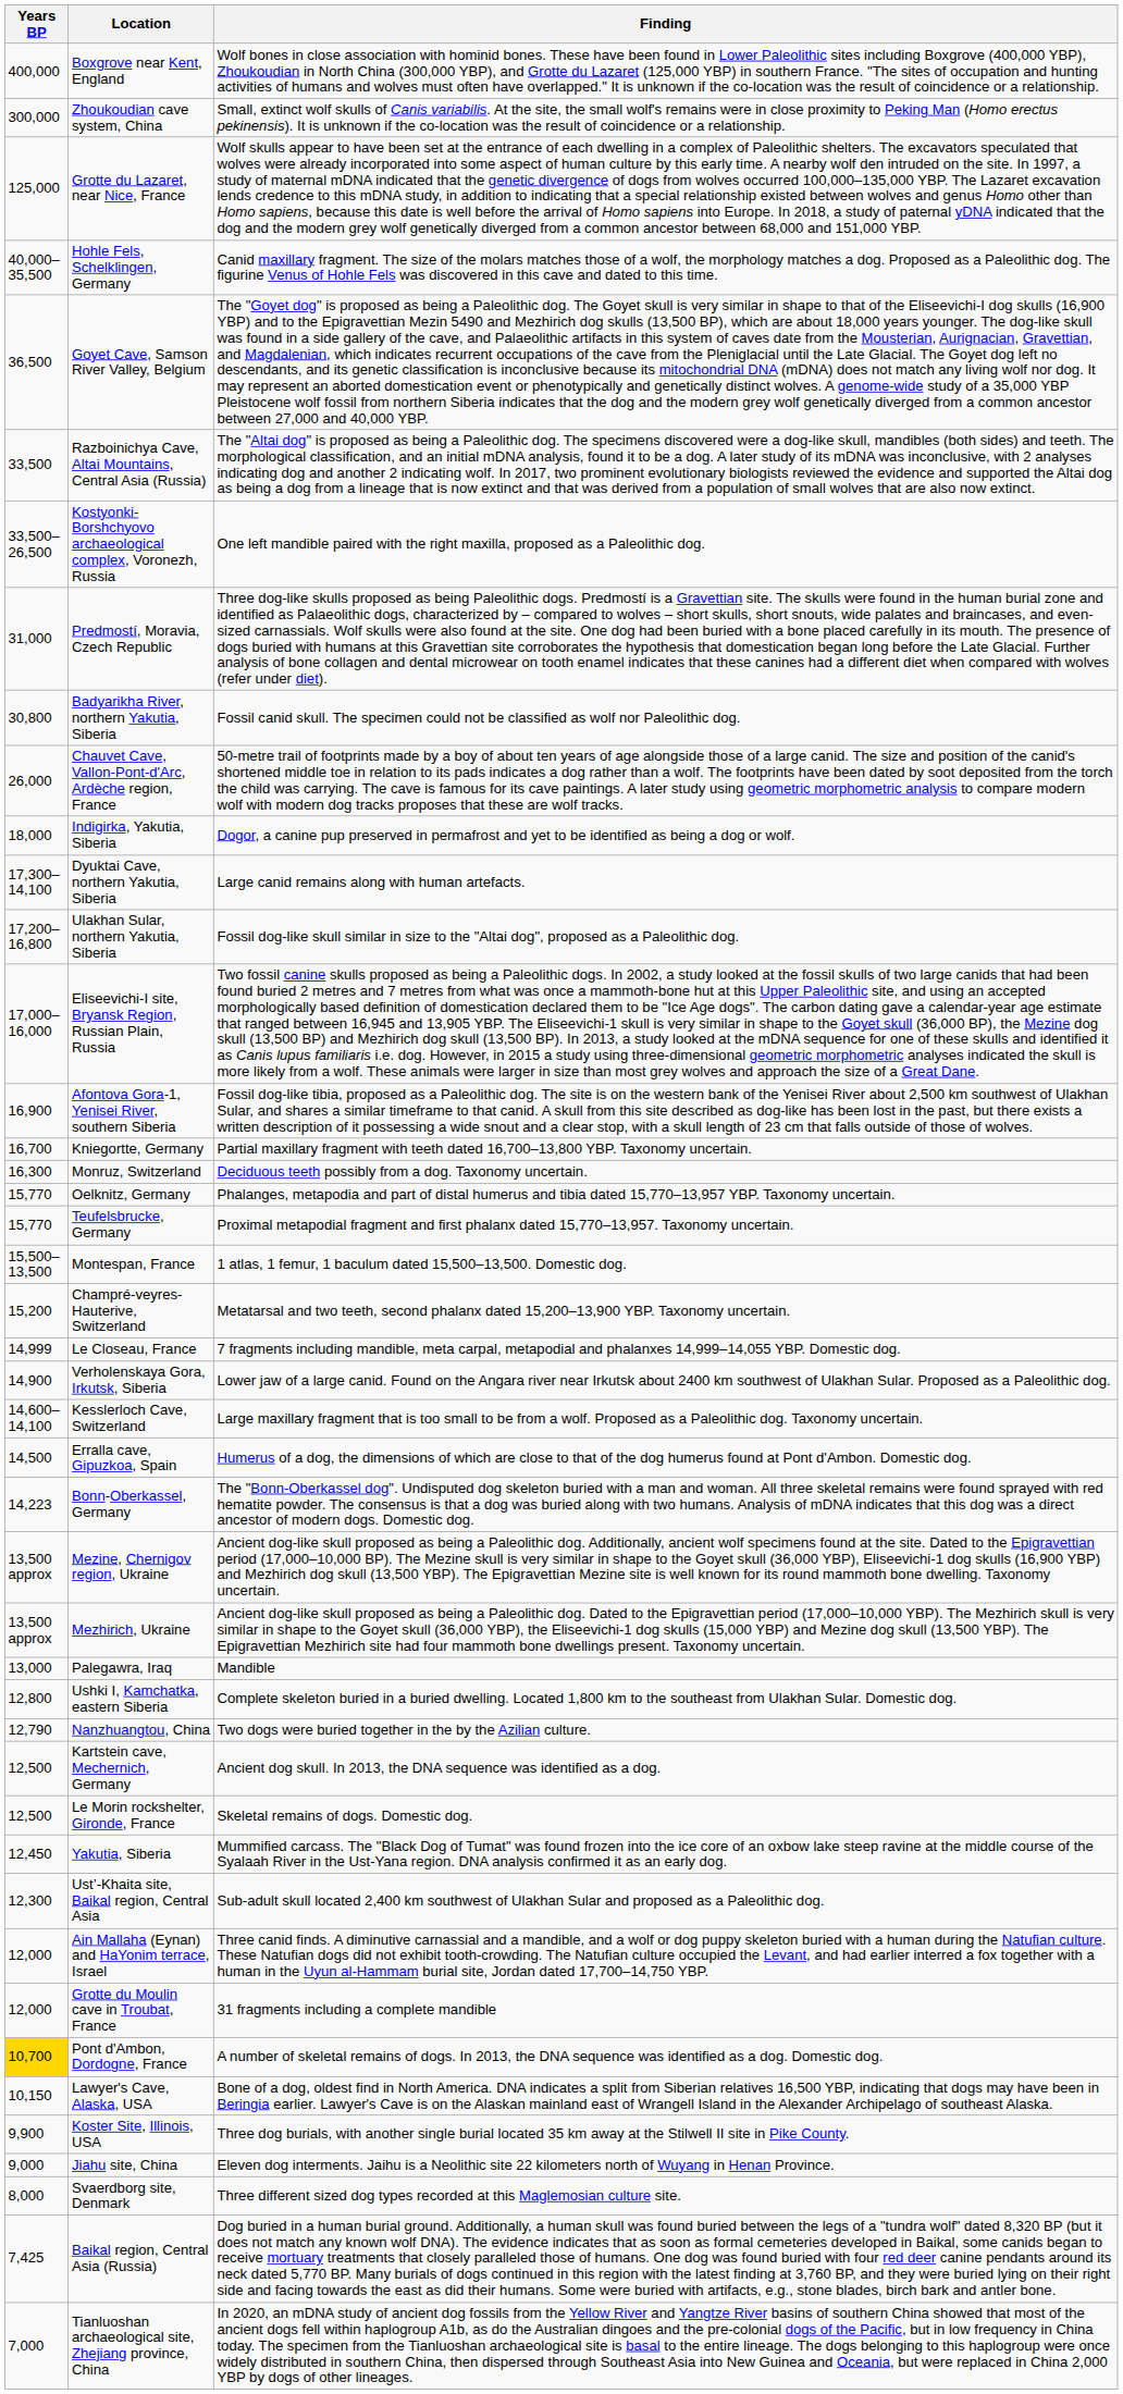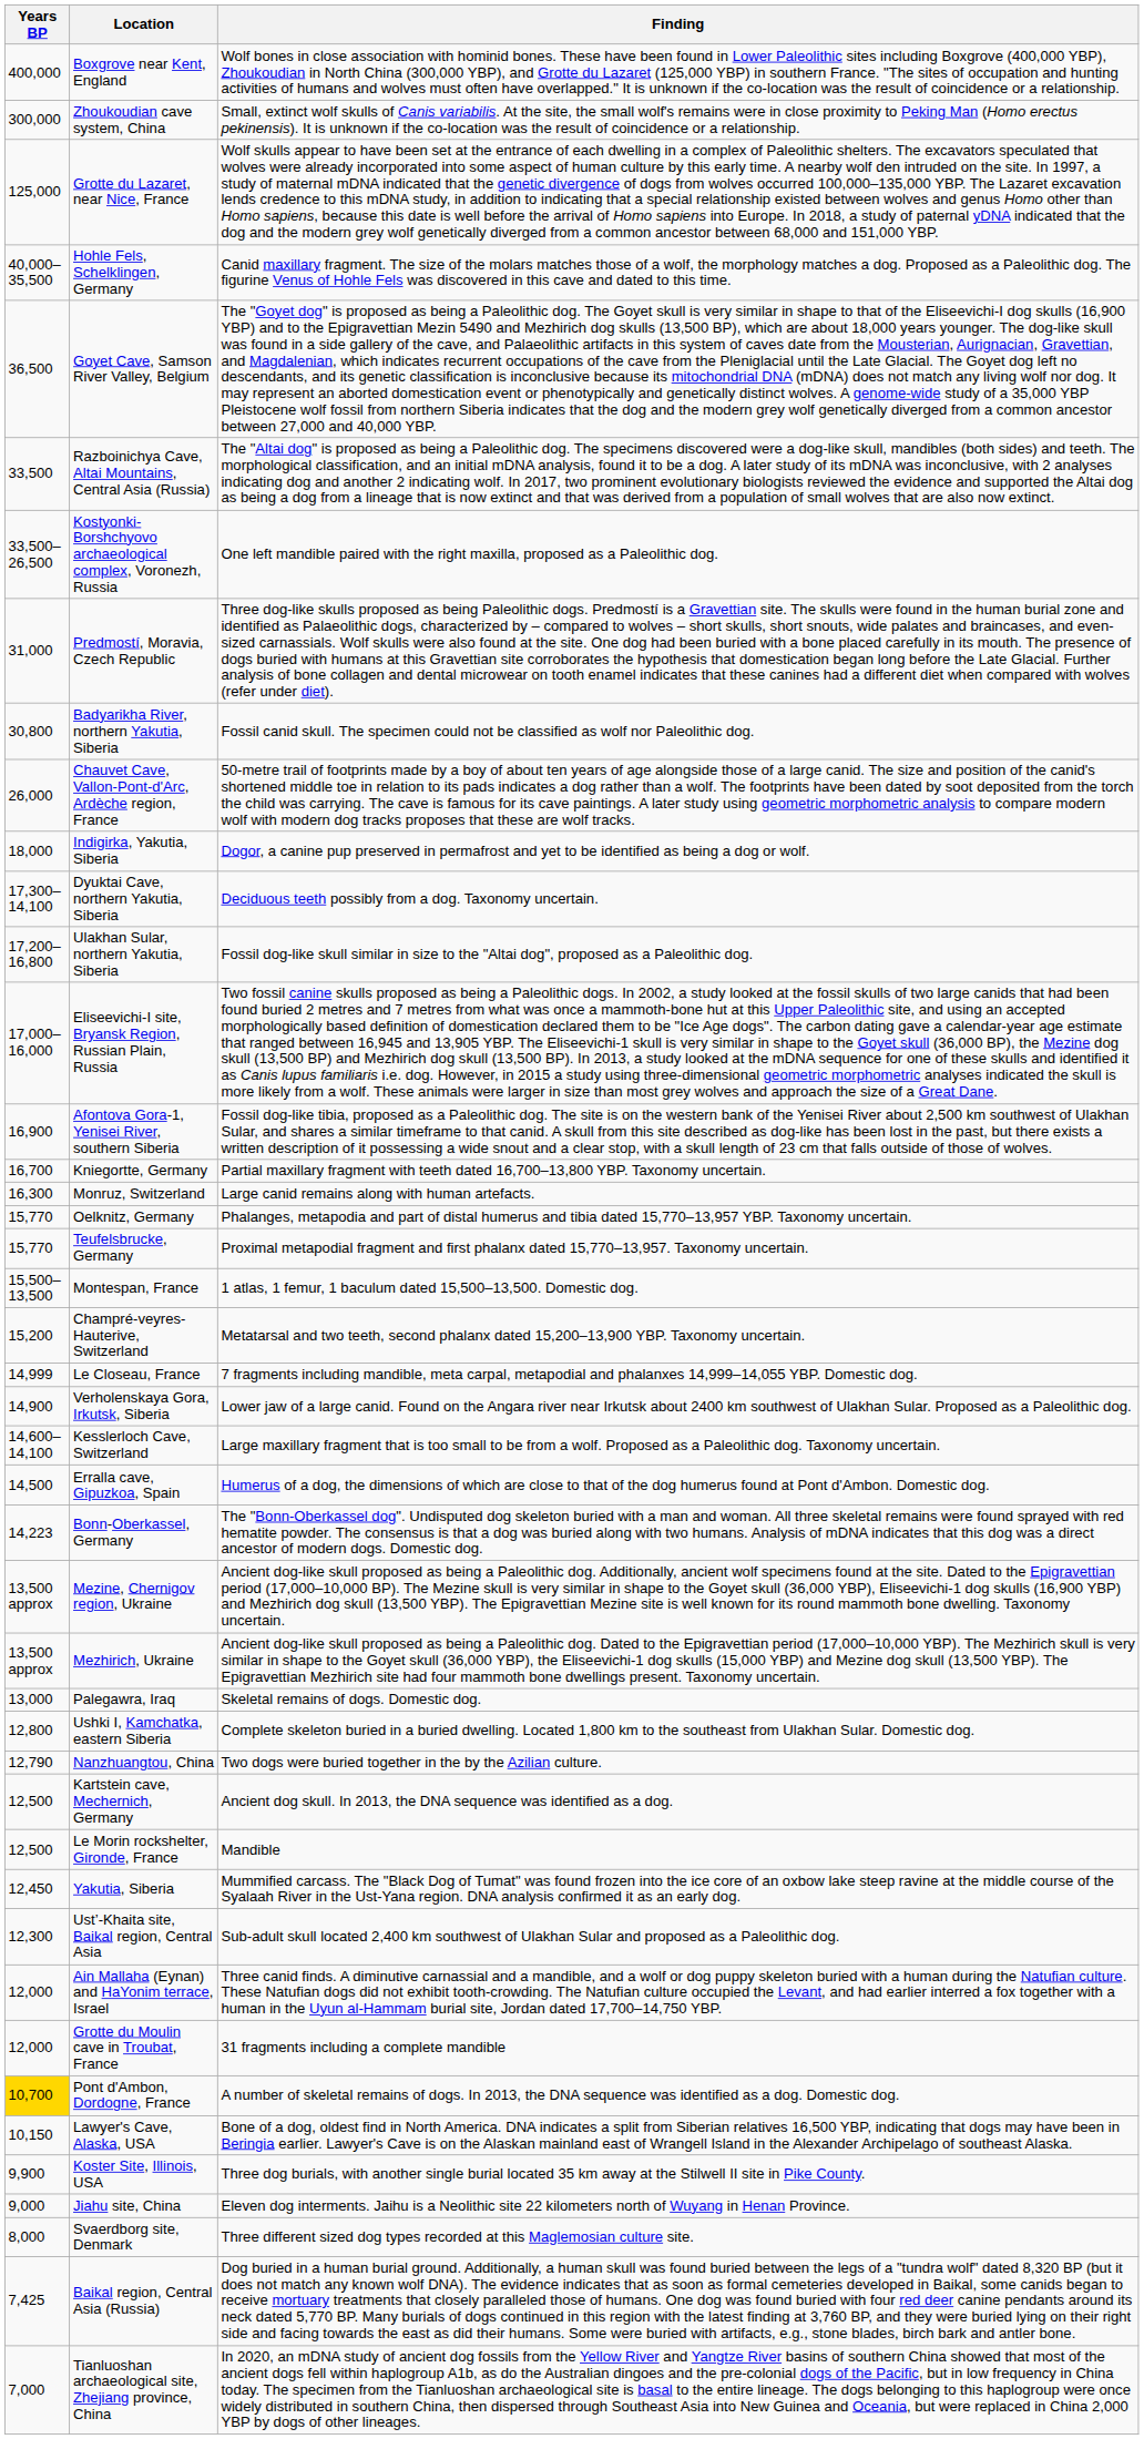 <table class="wikitable">
 <tr>
 <th>Years <a href='#'>BP</a></th>
 <th>Location</th>
 <th>Finding</th>
 </tr>
 <tr>
 <td>400,000</td>
 <td><a href='#'>Boxgrove</a> near <a href='#'>Kent</a>, England</td>
 <td>Wolf bones in close association with hominid bones. These have been found in <a href='#'>Lower Paleolithic</a> sites including Boxgrove (400,000 YBP), <a href='#'>Zhoukoudian</a> in North China (300,000 YBP), and <a href='#'>Grotte du Lazaret</a> (125,000 YBP) in southern France. "The sites of occupation and hunting activities of humans and wolves must often have overlapped." It is unknown if the co-location was the result of coincidence or a relationship.</td>
 </tr>
 <tr>
 <td>300,000</td>
 <td><a href='#'>Zhoukoudian</a> cave system, China</td>
 <td>Small, extinct wolf skulls of <em><a href='#'>Canis variabilis</a></em>. At the site, the small wolf's remains were in close proximity to <a href='#'>Peking Man</a> (<em>Homo erectus pekinensis</em>). It is unknown if the co-location was the result of coincidence or a relationship.</td>
 </tr>
 <tr>
 <td>125,000</td>
 <td><a href='#'>Grotte du Lazaret</a>, near <a href='#'>Nice</a>, France</td>
 <td>Wolf skulls appear to have been set at the entrance of each dwelling in a complex of Paleolithic shelters. The excavators speculated that wolves were already incorporated into some aspect of human culture by this early time. A nearby wolf den intruded on the site. In 1997, a study of maternal mDNA indicated that the <a href='#'>genetic divergence</a> of dogs from wolves occurred 100,000–135,000 YBP. The Lazaret excavation lends credence to this mDNA study, in addition to indicating that a special relationship existed between wolves and genus <em>Homo</em> other than <em>Homo sapiens</em>, because this date is well before the arrival of <em>Homo sapiens</em> into Europe. In 2018, a study of paternal <a href='#'>yDNA</a> indicated that the dog and the modern grey wolf genetically diverged from a common ancestor between 68,000 and 151,000 YBP.</td>
 </tr>
 <tr>
 <td><span>40,000–35,500 </span></td>
 <td><a href='#'>Hohle Fels</a>, <a href='#'>Schelklingen</a>, Germany</td>
 <td>Canid <a href='#'>maxillary</a> fragment. The size of the molars matches those of a wolf, the morphology matches a dog. Proposed as a Paleolithic dog. The figurine <a href='#'>Venus of Hohle Fels</a> was discovered in this cave and dated to this time.</td>
 </tr>
 <tr>
 <td><span>36,500</span></td>
 <td><a href='#'>Goyet Cave</a>, Samson River Valley, Belgium</td>
 <td>The "<a href='#'>Goyet dog</a>" is proposed as being a Paleolithic dog. The Goyet skull is very similar in shape to that of the Eliseevichi-I dog skulls (16,900 YBP) and to the Epigravettian Mezin 5490 and Mezhirich dog skulls (13,500 BP), which are about 18,000 years younger. The dog-like skull was found in a side gallery of the cave, and Palaeolithic artifacts in this system of caves date from the <a href='#'>Mousterian</a>, <a href='#'>Aurignacian</a>, <a href='#'>Gravettian</a>, and <a href='#'>Magdalenian</a>, which indicates recurrent occupations of the cave from the Pleniglacial until the Late Glacial. The Goyet dog left no descendants, and its genetic classification is inconclusive because its <a href='#'>mitochondrial DNA</a> (mDNA) does not match any living wolf nor dog. It may represent an aborted domestication event or phenotypically and genetically distinct wolves. A <a href='#'>genome-wide</a> study of a 35,000 YBP Pleistocene wolf fossil from northern Siberia indicates that the dog and the modern grey wolf genetically diverged from a common ancestor between 27,000 and 40,000 YBP.</td>
 </tr>
 <tr>
 <td><span>33,500</span></td>
 <td>Razboinichya Cave, <a href='#'>Altai Mountains</a>, Central Asia (Russia)</td>
 <td>The "<a href='#'>Altai dog</a>" is proposed as being a Paleolithic dog. The specimens discovered were a dog-like skull, mandibles (both sides) and teeth. The morphological classification, and an initial mDNA analysis, found it to be a dog. A later study of its mDNA was inconclusive, with 2 analyses indicating dog and another 2 indicating wolf. In 2017, two prominent evolutionary biologists reviewed the evidence and supported the Altai dog as being a dog from a lineage that is now extinct and that was derived from a population of small wolves that are also now extinct.</td>
 </tr>
 <tr>
 <td><span>33,500–26,500 </span></td>
 <td><a href='#'>Kostyonki-Borshchyovo archaeological complex</a>, Voronezh, Russia</td>
 <td>One left mandible paired with the right maxilla, proposed as a Paleolithic dog.</td>
 </tr>
 <tr>
 <td><span>31,000 </span></td>
 <td><a href='#'>Predmostí</a>, Moravia, Czech Republic</td>
 <td>Three dog-like skulls proposed as being Paleolithic dogs. Predmostí is a <a href='#'>Gravettian</a> site. The skulls were found in the human burial zone and identified as Palaeolithic dogs, characterized by – compared to wolves – short skulls, short snouts, wide palates and braincases, and even-sized carnassials. Wolf skulls were also found at the site. One dog had been buried with a bone placed carefully in its mouth. The presence of dogs buried with humans at this Gravettian site corroborates the hypothesis that domestication began long before the Late Glacial. Further analysis of bone collagen and dental microwear on tooth enamel indicates that these canines had a different diet when compared with wolves (refer under <a href='#'>diet</a>).</td>
 </tr>
 <tr>
 <td><span>30,800 </span></td>
 <td><a href='#'>Badyarikha River</a>, northern <a href='#'>Yakutia</a>, Siberia</td>
 <td>Fossil canid skull. The specimen could not be classified as wolf nor Paleolithic dog.</td>
 </tr>
 <tr>
 <td><span>26,000</span></td>
 <td><a href='#'>Chauvet Cave</a>, <a href='#'>Vallon-Pont-d'Arc</a>, <a href='#'>Ardèche</a> region, France</td>
 <td>50-metre trail of footprints made by a boy of about ten years of age alongside those of a large canid. The size and position of the canid's shortened middle toe in relation to its pads indicates a dog rather than a wolf. The footprints have been dated by soot deposited from the torch the child was carrying. The cave is famous for its cave paintings. A later study using <a href='#'>geometric morphometric analysis</a> to compare modern wolf with modern dog tracks proposes that these are wolf tracks.</td>
 </tr>
 <tr>
 <td><span>18,000</span></td>
 <td><a href='#'>Indigirka</a>, Yakutia, Siberia</td>
 <td><a href='#'>Dogor</a>, a canine pup preserved in permafrost and yet to be identified as being a dog or wolf.</td>
 </tr>
 <tr>
 <td><span>17,300–14,100</span></td>
 <td>Dyuktai Cave, northern Yakutia, Siberia</td>
-<td>Large canid remains along with human artefacts.</td>
+<td><a href='#'>Deciduous teeth</a> possibly from a dog. Taxonomy uncertain.</td>
 </tr>
 <tr>
 <td><span>17,200–16,800</span></td>
 <td>Ulakhan Sular, northern Yakutia, Siberia</td>
 <td>Fossil dog-like skull similar in size to the "Altai dog", proposed as a Paleolithic dog.</td>
 </tr>
 <tr>
 <td><span>17,000–16,000</span></td>
 <td>Eliseevichi-I site, <a href='#'>Bryansk Region</a>, Russian Plain, Russia</td>
 <td>Two fossil <a href='#'>canine</a> skulls proposed as being a Paleolithic dogs. In 2002, a study looked at the fossil skulls of two large canids that had been found buried 2 metres and 7 metres from what was once a mammoth-bone hut at this <a href='#'>Upper Paleolithic</a> site, and using an accepted morphologically based definition of domestication declared them to be "Ice Age dogs". The carbon dating gave a calendar-year age estimate that ranged between 16,945 and 13,905 YBP. The Eliseevichi-1 skull is very similar in shape to the <a href='#'>Goyet skull</a> (36,000 BP), the <a href='#'>Mezine</a> dog skull (13,500 BP) and Mezhirich dog skull (13,500 BP). In 2013, a study looked at the mDNA sequence for one of these skulls and identified it as <em>Canis lupus familiaris</em> i.e. dog. However, in 2015 a study using three-dimensional <a href='#'>geometric morphometric</a> analyses indicated the skull is more likely from a wolf. These animals were larger in size than most grey wolves and approach the size of a <a href='#'>Great Dane</a>.</td>
 </tr>
 <tr>
 <td><span>16,900</span></td>
 <td><a href='#'>Afontova Gora</a>-1, <a href='#'>Yenisei River</a>, southern Siberia</td>
 <td>Fossil dog-like tibia, proposed as a Paleolithic dog. The site is on the western bank of the Yenisei River about 2,500 km southwest of Ulakhan Sular, and shares a similar timeframe to that canid. A skull from this site described as dog-like has been lost in the past, but there exists a written description of it possessing a wide snout and a clear stop, with a skull length of 23 cm that falls outside of those of wolves.</td>
 </tr>
 <tr>
 <td><span>16,700 </span></td>
 <td>Kniegortte, Germany</td>
 <td>Partial maxillary fragment with teeth dated 16,700–13,800 YBP. Taxonomy uncertain.</td>
 </tr>
 <tr>
 <td><span>16,300</span></td>
 <td>Monruz, Switzerland</td>
-<td><a href='#'>Deciduous teeth</a> possibly from a dog. Taxonomy uncertain.</td>
+<td>Large canid remains along with human artefacts.</td>
 </tr>
 <tr>
 <td><span>15,770 </span></td>
 <td>Oelknitz, Germany</td>
 <td>Phalanges, metapodia and part of distal humerus and tibia dated 15,770–13,957 YBP. Taxonomy uncertain.</td>
 </tr>
 <tr>
 <td><span>15,770</span></td>
 <td><a href='#'>Teufelsbrucke</a>, Germany</td>
 <td>Proximal metapodial fragment and first phalanx dated 15,770–13,957. Taxonomy uncertain.</td>
 </tr>
 <tr>
 <td><span>15,500–13,500</span></td>
 <td>Montespan, France</td>
 <td>1 atlas, 1 femur, 1 baculum dated 15,500–13,500. Domestic dog.</td>
 </tr>
 <tr>
 <td><span>15,200</span></td>
 <td>Champré-veyres-Hauterive, Switzerland</td>
 <td>Metatarsal and two teeth, second phalanx dated 15,200–13,900 YBP. Taxonomy uncertain.</td>
 </tr>
 <tr>
 <td><span>14,999</span></td>
 <td>Le Closeau, France</td>
 <td>7 fragments including mandible, meta carpal, metapodial and phalanxes 14,999–14,055 YBP. Domestic dog.</td>
 </tr>
 <tr>
 <td><span>14,900</span></td>
 <td>Verholenskaya Gora, <a href='#'>Irkutsk</a>, Siberia</td>
 <td>Lower jaw of a large canid. Found on the Angara river near Irkutsk about 2400 km southwest of Ulakhan Sular. Proposed as a Paleolithic dog.</td>
 </tr>
 <tr>
 <td><span>14,600–14,100</span></td>
 <td>Kesslerloch Cave, Switzerland</td>
 <td>Large maxillary fragment that is too small to be from a wolf. Proposed as a Paleolithic dog. Taxonomy uncertain.</td>
 </tr>
 <tr>
 <td><span>14,500 </span></td>
 <td>Erralla cave, <a href='#'>Gipuzkoa</a>, Spain</td>
 <td><a href='#'>Humerus</a> of a dog, the dimensions of which are close to that of the dog humerus found at Pont d'Ambon. Domestic dog.</td>
 </tr>
 <tr>
 <td><span>14,223</span></td>
 <td><a href='#'>Bonn</a>-<a href='#'>Oberkassel</a>, Germany</td>
 <td>The "<a href='#'>Bonn-Oberkassel dog</a>". Undisputed dog skeleton buried with a man and woman. All three skeletal remains were found sprayed with red hematite powder. The consensus is that a dog was buried along with two humans. Analysis of mDNA indicates that this dog was a direct ancestor of modern dogs. Domestic dog.</td>
 </tr>
 <tr>
 <td><span>13,500 approx </span></td>
 <td><a href='#'>Mezine</a>, <a href='#'>Chernigov region</a>, Ukraine</td>
 <td>Ancient dog-like skull proposed as being a Paleolithic dog. Additionally, ancient wolf specimens found at the site. Dated to the <a href='#'>Epigravettian</a> period (17,000–10,000 BP). The Mezine skull is very similar in shape to the Goyet skull (36,000 YBP), Eliseevichi-1 dog skulls (16,900 YBP) and Mezhirich dog skull (13,500 YBP). The Epigravettian Mezine site is well known for its round mammoth bone dwelling. Taxonomy uncertain.</td>
 </tr>
 <tr>
 <td><span>13,500 approx</span></td>
 <td><a href='#'>Mezhirich</a>, Ukraine</td>
 <td>Ancient dog-like skull proposed as being a Paleolithic dog. Dated to the Epigravettian period (17,000–10,000 YBP). The Mezhirich skull is very similar in shape to the Goyet skull (36,000 YBP), the Eliseevichi-1 dog skulls (15,000 YBP) and Mezine dog skull (13,500 YBP). The Epigravettian Mezhirich site had four mammoth bone dwellings present. Taxonomy uncertain.</td>
 </tr>
 <tr>
 <td><span>13,000</span></td>
 <td>Palegawra, Iraq</td>
-<td>Mandible</td>
+<td>Skeletal remains of dogs. Domestic dog.</td>
 </tr>
 <tr>
 <td><span>12,800</span></td>
 <td>Ushki I, <a href='#'>Kamchatka</a>, eastern Siberia</td>
 <td>Complete skeleton buried in a buried dwelling. Located 1,800 km to the southeast from Ulakhan Sular. Domestic dog.</td>
 </tr>
 <tr>
 <td><span>12,790</span></td>
 <td><a href='#'>Nanzhuangtou</a>, China</td>
 <td>Two dogs were buried together in the by the <a href='#'>Azilian</a> culture.</td>
 </tr>
 <tr>
 <td><span>12,500</span></td>
 <td>Kartstein cave, <a href='#'>Mechernich</a>, Germany</td>
 <td>Ancient dog skull. In 2013, the DNA sequence was identified as a dog.</td>
 </tr>
 <tr>
 <td><span>12,500</span></td>
 <td>Le Morin rockshelter, <a href='#'>Gironde</a>, France</td>
-<td>Skeletal remains of dogs. Domestic dog.</td>
+<td>Mandible</td>
 </tr>
 <tr>
 <td><span>12,450</span></td>
 <td><a href='#'>Yakutia</a>, Siberia</td>
 <td>Mummified carcass. The "Black Dog of Tumat" was found frozen into the ice core of an oxbow lake steep ravine at the middle course of the Syalaah River in the Ust-Yana region. DNA analysis confirmed it as an early dog.</td>
 </tr>
 <tr>
 <td><span>12,300</span></td>
 <td>Ust’-Khaita site, <a href='#'>Baikal</a> region, Central Asia</td>
 <td>Sub-adult skull located 2,400 km southwest of Ulakhan Sular and proposed as a Paleolithic dog.</td>
 </tr>
 <tr>
 <td><span>12,000</span></td>
 <td><a href='#'>Ain Mallaha</a> (Eynan) and <a href='#'>HaYonim terrace</a>, Israel</td>
 <td>Three canid finds. A diminutive carnassial and a mandible, and a wolf or dog puppy skeleton buried with a human during the <a href='#'>Natufian culture</a>. These Natufian dogs did not exhibit tooth-crowding. The Natufian culture occupied the <a href='#'>Levant</a>, and had earlier interred a fox together with a human in the <a href='#'>Uyun al-Hammam</a> burial site, Jordan dated 17,700–14,750 YBP.</td>
 </tr>
 <tr>
 <td><span>12,000</span></td>
 <td><a href='#'>Grotte du Moulin</a> cave in <a href='#'>Troubat</a>, France</td>
 <td>31 fragments including a complete mandible</td>
 </tr>
 <tr>
 <td style="background: gold;"><span>10,700</span></td>
 <td>Pont d'Ambon, <a href='#'>Dordogne</a>, France</td>
 <td>A number of skeletal remains of dogs. In 2013, the DNA sequence was identified as a dog. Domestic dog.</td>
 </tr>
 <tr>
 <td>10,150</td>
 <td>Lawyer's Cave, <a href='#'>Alaska</a>, USA</td>
 <td>Bone of a dog, oldest find in North America. DNA indicates a split from Siberian relatives 16,500 YBP, indicating that dogs may have been in <a href='#'>Beringia</a> earlier. Lawyer's Cave is on the Alaskan mainland east of Wrangell Island in the Alexander Archipelago of southeast Alaska.</td>
 </tr>
 <tr>
 <td>9,900</td>
 <td><a href='#'>Koster Site</a>, <a href='#'>Illinois</a>, USA</td>
 <td>Three dog burials, with another single burial located 35 km away at the Stilwell II site in <a href='#'>Pike County</a>.</td>
 </tr>
 <tr>
 <td><span>9,000</span></td>
 <td><a href='#'>Jiahu</a> site, China</td>
 <td>Eleven dog interments. Jaihu is a Neolithic site 22 kilometers north of <a href='#'>Wuyang</a> in <a href='#'>Henan</a> Province.</td>
 </tr>
 <tr>
 <td><span>8,000</span></td>
 <td>Svaerdborg site, Denmark</td>
 <td>Three different sized dog types recorded at this <a href='#'>Maglemosian culture</a> site.</td>
 </tr>
 <tr>
 <td><span>7,425</span></td>
 <td><a href='#'>Baikal</a> region, Central Asia (Russia)</td>
 <td>Dog buried in a human burial ground. Additionally, a human skull was found buried between the legs of a "tundra wolf" dated 8,320 BP (but it does not match any known wolf DNA). The evidence indicates that as soon as formal cemeteries developed in Baikal, some canids began to receive <a href='#'>mortuary</a> treatments that closely paralleled those of humans. One dog was found buried with four <a href='#'>red deer</a> canine pendants around its neck dated 5,770 BP. Many burials of dogs continued in this region with the latest finding at 3,760 BP, and they were buried lying on their right side and facing towards the east as did their humans. Some were buried with artifacts, e.g., stone blades, birch bark and antler bone.</td>
 </tr>
 <tr>
 <td><span>7,000</span></td>
 <td>Tianluoshan archaeological site, <a href='#'>Zhejiang</a> province, China</td>
 <td>In 2020, an mDNA study of ancient dog fossils from the <a href='#'>Yellow River</a> and <a href='#'>Yangtze River</a> basins of southern China showed that most of the ancient dogs fell within haplogroup A1b, as do the Australian dingoes and the pre-colonial <a href='#'>dogs of the Pacific</a>, but in low frequency in China today. The specimen from the Tianluoshan archaeological site is <a href='#'>basal</a> to the entire lineage. The dogs belonging to this haplogroup were once widely distributed in southern China, then dispersed through Southeast Asia into New Guinea and <a href='#'>Oceania</a>, but were replaced in China 2,000 YBP by dogs of other lineages.</td>
 </tr>
 </table>
